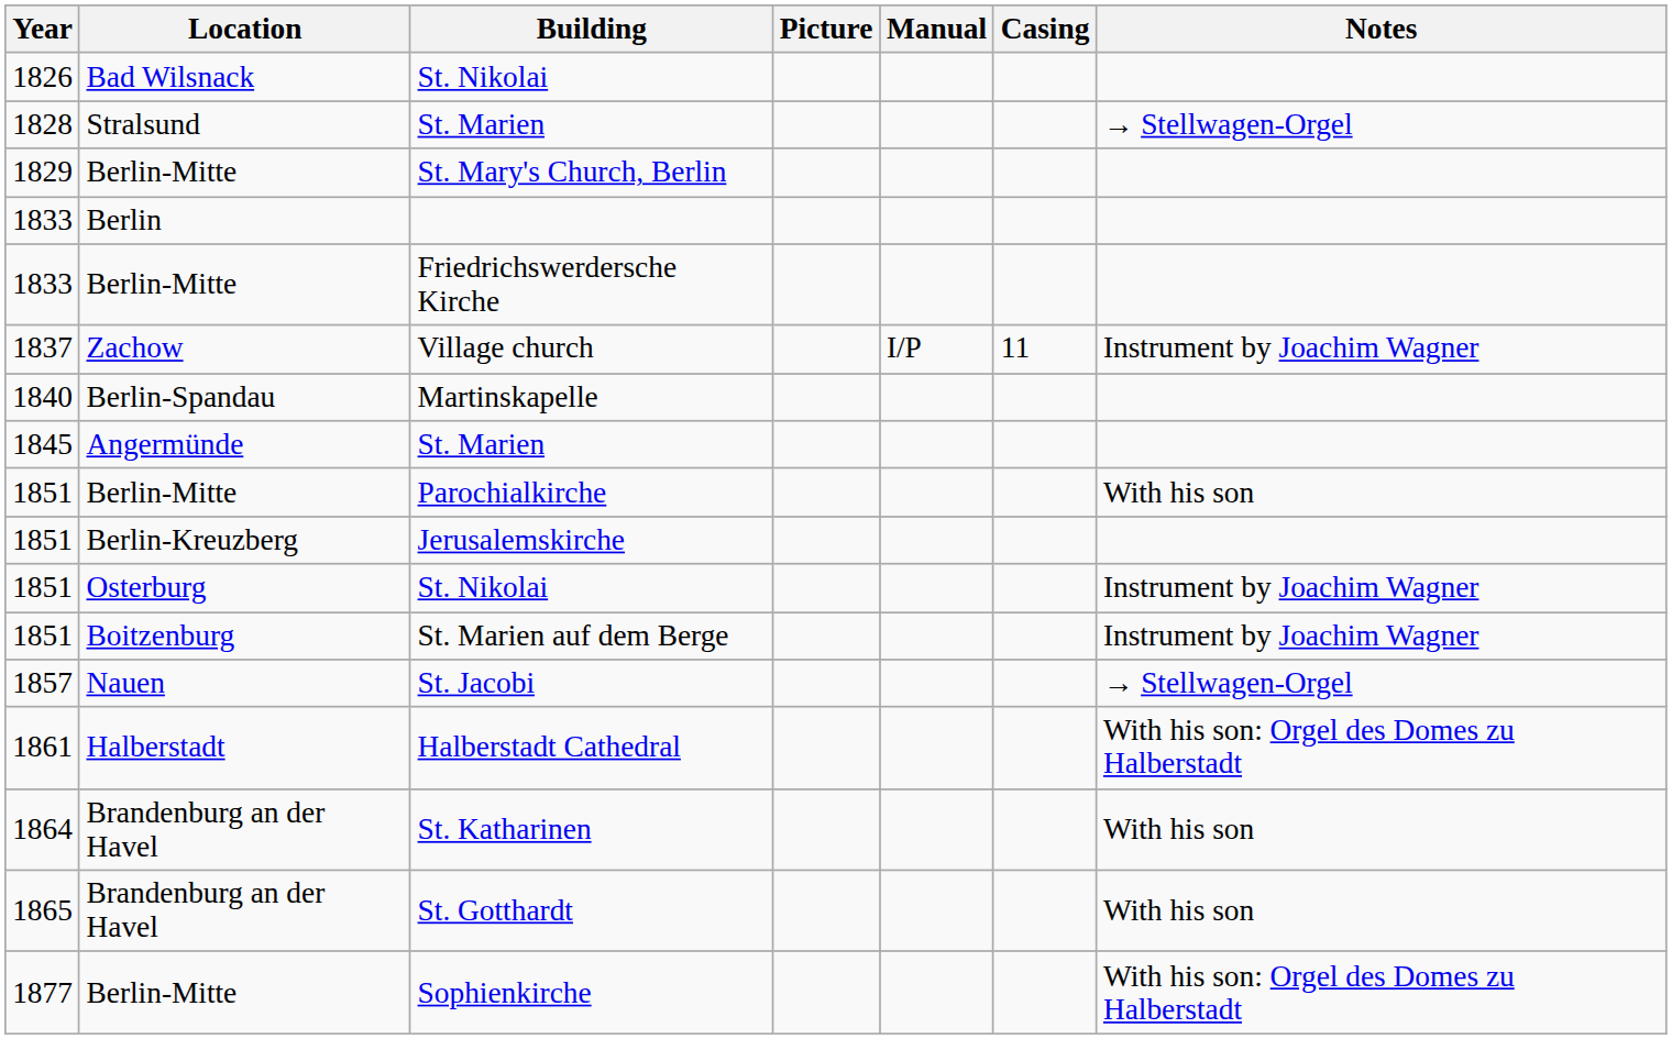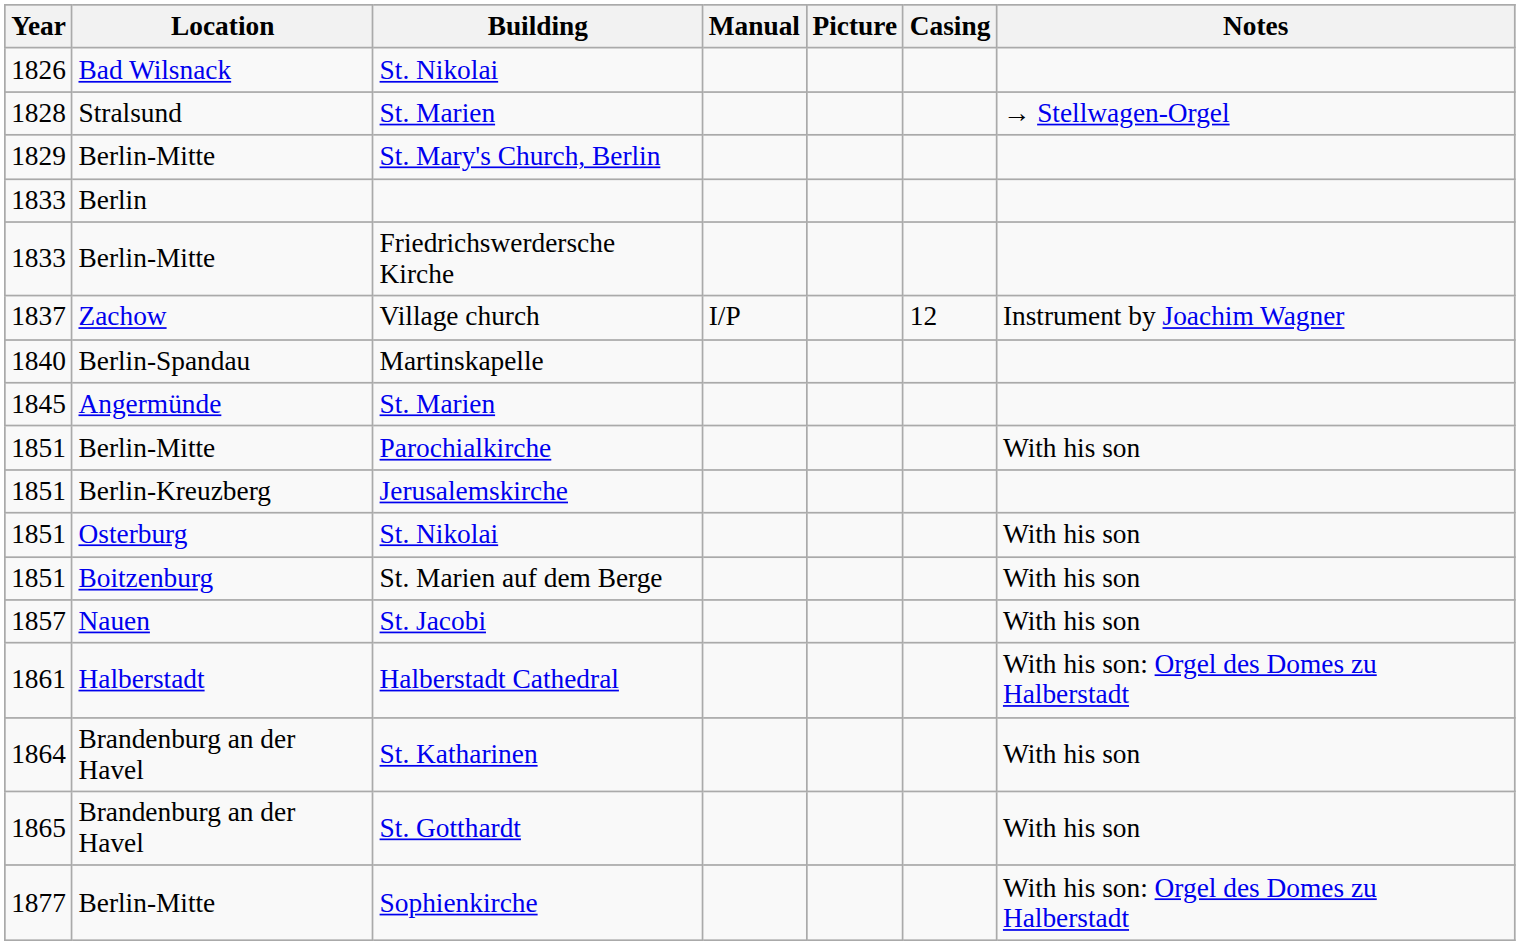 <table class="wikitable sortable" width="100%">
 <tr class="hintergrundfarbe5">
 <th>Year</th>
 <th>Location</th>
 <th>Building</th>
+<th>Manual</th>
 <th class=unsortable>Picture</th>
-<th>Manual</th>
 <th>Casing</th>
 <th class="unsortable">Notes</th>
 </tr>
 <tr>
 <td>1826</td>
 <td><a href='#'>Bad Wilsnack</a></td>
 <td><a href='#'>St. Nikolai</a></td>
 <td></td>
 <td></td>
 <td></td>
 <td></td>
 </tr>
 <tr>
 <td>1828</td>
 <td>Stralsund</td>
 <td><a href='#'>St. Marien</a></td>
 <td></td>
 <td></td>
 <td></td>
 <td>→ <a href='#'>Stellwagen-Orgel</a></td>
 </tr>
 <tr>
 <td>1829</td>
 <td>Berlin-Mitte</td>
 <td><a href='#'>St. Mary's Church, Berlin</a></td>
 <td></td>
 <td></td>
 <td></td>
 <td></td>
 </tr>
 <tr>
 <td>1833</td>
 <td>Berlin</td>
 <td></td>
 <td></td>
 <td></td>
 <td></td>
 <td></td>
 </tr>
 <tr>
 <td>1833</td>
 <td>Berlin-Mitte</td>
 <td>Friedrichswerdersche Kirche</td>
 <td></td>
 <td></td>
 <td></td>
 <td></td>
 </tr>
 <tr>
 <td>1837</td>
 <td><a href='#'>Zachow</a></td>
 <td>Village church</td>
+<td>I/P</td>
 <td></td>
-<td>I/P</td>
-<td>11</td>
+<td>12</td>
 <td>Instrument by <a href='#'>Joachim Wagner</a></td>
 </tr>
 <tr>
 <td>1840</td>
 <td>Berlin-Spandau</td>
 <td>Martinskapelle</td>
 <td></td>
 <td></td>
 <td></td>
 <td></td>
 </tr>
 <tr>
 <td>1845</td>
 <td><a href='#'>Angermünde</a></td>
 <td><a href='#'>St. Marien</a></td>
 <td></td>
 <td></td>
 <td></td>
 <td></td>
 </tr>
 <tr>
 <td>1851</td>
 <td>Berlin-Mitte</td>
 <td><a href='#'>Parochialkirche</a></td>
 <td></td>
 <td></td>
 <td></td>
 <td>With his son</td>
 </tr>
 <tr>
 <td>1851</td>
 <td>Berlin-Kreuzberg</td>
 <td><a href='#'>Jerusalemskirche</a></td>
 <td></td>
 <td></td>
 <td></td>
 <td></td>
 </tr>
 <tr>
 <td>1851</td>
 <td><a href='#'>Osterburg</a></td>
 <td><a href='#'>St. Nikolai</a></td>
 <td></td>
 <td></td>
 <td></td>
-<td>Instrument by <a href='#'>Joachim Wagner</a></td>
+<td>With his son</td>
 </tr>
 <tr>
 <td>1851</td>
 <td><a href='#'>Boitzenburg</a></td>
 <td>St. Marien auf dem Berge</td>
 <td></td>
 <td></td>
 <td></td>
-<td>Instrument by <a href='#'>Joachim Wagner</a></td>
+<td>With his son</td>
 </tr>
 <tr>
 <td>1857</td>
 <td><a href='#'>Nauen</a></td>
 <td><a href='#'>St. Jacobi</a></td>
 <td></td>
 <td></td>
 <td></td>
-<td>→ <a href='#'>Stellwagen-Orgel</a></td>
+<td>With his son</td>
 </tr>
 <tr>
 <td>1861</td>
 <td><a href='#'>Halberstadt</a></td>
 <td><a href='#'>Halberstadt Cathedral</a></td>
 <td></td>
 <td></td>
 <td></td>
 <td>With his son: <a href='#'>Orgel des Domes zu Halberstadt</a></td>
 </tr>
 <tr>
 <td>1864</td>
 <td>Brandenburg an der Havel</td>
 <td><a href='#'>St. Katharinen</a></td>
 <td></td>
 <td></td>
 <td></td>
 <td>With his son</td>
 </tr>
 <tr>
 <td>1865</td>
 <td>Brandenburg an der Havel</td>
 <td><a href='#'>St. Gotthardt</a></td>
 <td></td>
 <td></td>
 <td></td>
 <td>With his son</td>
 </tr>
 <tr>
 <td>1877</td>
 <td>Berlin-Mitte</td>
 <td><a href='#'>Sophienkirche</a></td>
 <td></td>
 <td></td>
 <td></td>
 <td>With his son: <a href='#'>Orgel des Domes zu Halberstadt</a></td>
 </tr>
 </table>
